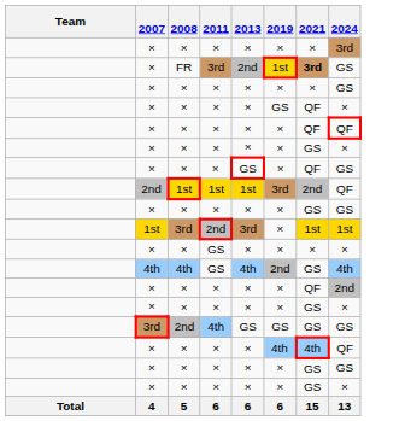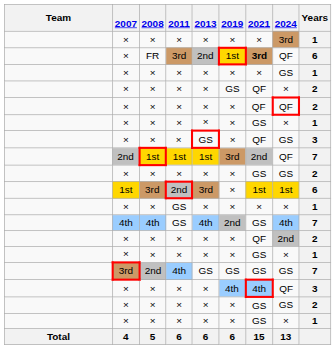 <table class="wikitable" style="text-align:center; font-size:90%">
 <tr>
 <th width=150>Team</th>
 <th><br><a href='#'>2007</a></th>
 <th><br><a href='#'>2008</a></th>
 <th><br><a href='#'>2011</a></th>
 <th><br><a href='#'>2013</a></th>
 <th><br><a href='#'>2019</a></th>
 <th><br><a href='#'>2021</a></th>
 <th><br><a href='#'>2024</a></th>
+<th>Years</th>
 </tr>
 <tr>
 <td align=left></td>
 <td>×</td>
 <td>×</td>
 <td>×</td>
 <td>×</td>
 <td>×</td>
 <td>×</td>
 <td bgcolor=#cc9966>3rd</td>
+<th>1</th>
 </tr>
 <tr>
 <td align=left></td>
 <td>×</td>
 <td>FR</td>
 <td bgcolor=#cc9966>3rd</td>
 <td bgcolor=Silver>2nd</td>
 <td style="border: 3px solid red" bgcolor=Gold>1st</td>
 <td bgcolor=#cc9966><strong>3rd</strong></td>
-<td>GS</td>
+<td>QF</td>
+<th>6</th>
 </tr>
 <tr>
 <td align=left></td>
 <td>×</td>
 <td>×</td>
 <td>×</td>
 <td>×</td>
 <td>×</td>
 <td>×</td>
 <td>GS</td>
+<th>1</th>
 </tr>
 <tr>
 <td align=left></td>
 <td>×</td>
 <td>×</td>
 <td>×</td>
 <td>×</td>
 <td>GS</td>
 <td>QF</td>
 <td>×</td>
+<th>2</th>
 </tr>
 <tr>
 <td align=left></td>
 <td>×</td>
 <td>×</td>
 <td>×</td>
 <td>×</td>
 <td>×</td>
 <td>QF</td>
 <td style="border: 3px solid red">QF</td>
+<th>2</th>
 </tr>
 <tr>
 <td align=left></td>
 <td>×</td>
 <td>×</td>
 <td>×</td>
 <td>×</td>
 <td>×</td>
 <td>GS</td>
 <td>×</td>
+<th>1</th>
 </tr>
 <tr>
 <td align=left></td>
 <td>×</td>
 <td>×</td>
 <td>×</td>
 <td style="border: 3px solid red">GS</td>
 <td>×</td>
 <td>QF</td>
 <td>GS</td>
+<th>3</th>
 </tr>
 <tr>
 <td align=left></td>
 <td bgcolor=Silver>2nd</td>
 <td style="border: 3px solid red" bgcolor=Gold>1st</td>
 <td bgcolor=Gold>1st</td>
 <td bgcolor=Gold>1st</td>
 <td bgcolor=#cc9966>3rd</td>
 <td bgcolor=Silver>2nd</td>
 <td>QF</td>
+<th>7</th>
 </tr>
 <tr>
 <td align=left></td>
 <td>×</td>
 <td>×</td>
 <td>×</td>
 <td>×</td>
 <td>×</td>
 <td>GS</td>
 <td>GS</td>
+<th>2</th>
 </tr>
 <tr>
 <td align=left></td>
 <td bgcolor=Gold>1st</td>
 <td bgcolor=#cc9966>3rd</td>
 <td style="border: 3px solid red" bgcolor=Silver>2nd</td>
 <td bgcolor=#cc9966>3rd</td>
 <td>×</td>
 <td bgcolor=Gold>1st</td>
 <td bgcolor=Gold>1st</td>
+<th>6</th>
 </tr>
 <tr>
 <td align=left></td>
 <td>×</td>
 <td>×</td>
 <td>GS</td>
 <td>×</td>
 <td>×</td>
 <td>×</td>
 <td>×</td>
+<th>1</th>
 </tr>
 <tr>
 <td align=left></td>
 <td bgcolor=#9acdff>4th</td>
 <td bgcolor=#9acdff>4th</td>
 <td>GS</td>
 <td bgcolor=#9acdff>4th</td>
 <td bgcolor=Silver>2nd</td>
 <td>GS</td>
 <td bgcolor=#9acdff>4th</td>
+<th>7</th>
 </tr>
 <tr>
 <td align=left></td>
 <td>×</td>
 <td>×</td>
 <td>×</td>
 <td>×</td>
 <td>×</td>
 <td>QF</td>
 <td bgcolor=Silver>2nd</td>
+<th>2</th>
 </tr>
 <tr>
 <td align=left></td>
 <td>×</td>
 <td>×</td>
 <td>×</td>
 <td>×</td>
 <td>×</td>
 <td>GS</td>
 <td>×</td>
+<th>1</th>
 </tr>
 <tr>
 <td align=left></td>
 <td style="border: 3px solid red" bgcolor=#cc9966>3rd</td>
 <td bgcolor=Silver>2nd</td>
 <td bgcolor=#9acdff>4th</td>
 <td>GS</td>
 <td>GS</td>
 <td>GS</td>
 <td>GS</td>
+<th>7</th>
 </tr>
 <tr>
 <td align=left></td>
 <td>×</td>
 <td>×</td>
 <td>×</td>
 <td>×</td>
 <td bgcolor=#9acdff>4th</td>
 <td style="border: 3px solid red" bgcolor=#9acdff>4th</td>
 <td>QF</td>
+<th>3</th>
 </tr>
 <tr>
 <td align=left></td>
 <td>×</td>
 <td>×</td>
 <td>×</td>
 <td>×</td>
 <td>×</td>
 <td>GS</td>
 <td>GS</td>
+<th>2</th>
 </tr>
 <tr>
 <td align=left></td>
 <td>×</td>
 <td>×</td>
 <td>×</td>
 <td>×</td>
 <td>×</td>
 <td>GS</td>
 <td>×</td>
+<th>1</th>
 </tr>
 <tr>
 <th>Total</th>
 <th>4</th>
 <th>5</th>
 <th>6</th>
 <th>6</th>
 <th>6</th>
 <th>15</th>
 <th>13</th>
+<th></th>
 </tr>
 </table>
